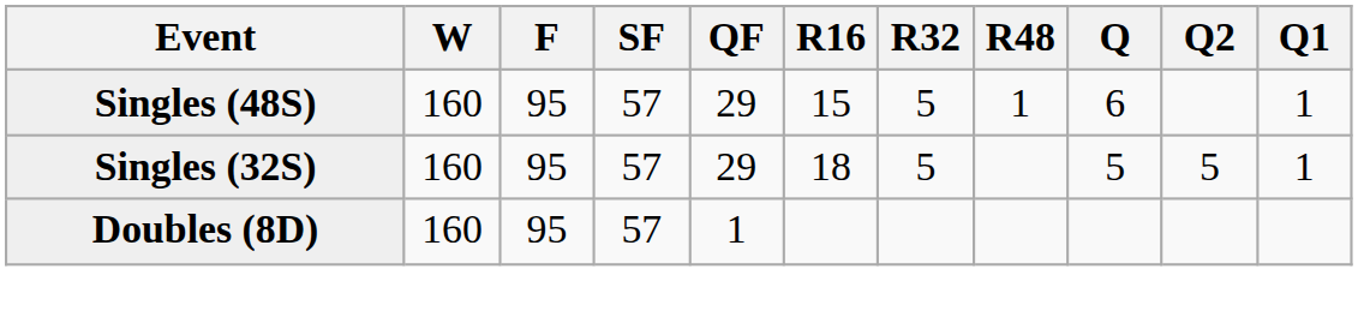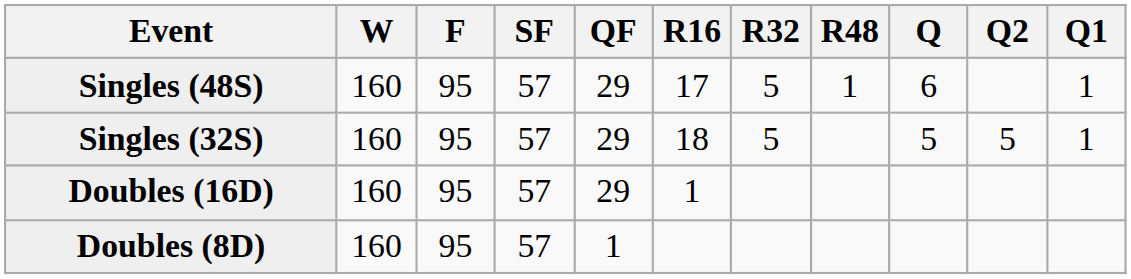 <table class="wikitable" style=text-align:center;>
 <tr>
 <th width=150>Event</th>
 <th width=30>W</th>
 <th width=30>F</th>
 <th width=30>SF</th>
 <th width=30>QF</th>
 <th width=30>R16</th>
 <th width=30>R32</th>
 <th width=30>R48</th>
 <th width=30>Q</th>
 <th width=30>Q2</th>
 <th width=30>Q1</th>
 </tr>
 <tr>
 <td style="background:#efefef"><strong>Singles (48S)</strong></td>
 <td align=center>160</td>
 <td>95</td>
 <td>57</td>
 <td>29</td>
-<td>15</td>
+<td>17</td>
 <td>5</td>
 <td>1</td>
 <td>6</td>
 <td></td>
 <td>1</td>
 </tr>
 <tr>
 <td style="background:#efefef"><strong>Singles (32S)</strong></td>
 <td align=center>160</td>
 <td>95</td>
 <td>57</td>
 <td>29</td>
 <td>18</td>
 <td>5</td>
 <td></td>
 <td>5</td>
 <td>5</td>
 <td>1</td>
 </tr>
 <tr>
+<td style="background:#efefef"><strong>Doubles (16D)</strong></td>
+<td align=center>160</td>
+<td>95</td>
+<td>57</td>
+<td>29</td>
+<td>1</td>
+<td></td>
+<td></td>
+<td></td>
+<td></td>
+<td></td>
+</tr>
+<tr>
 <td style="background:#efefef"><strong>Doubles (8D)</strong></td>
 <td align=center>160</td>
 <td>95</td>
 <td>57</td>
 <td>1</td>
 <td></td>
 <td></td>
 <td></td>
 <td></td>
 <td></td>
 <td></td>
 </tr>
 </table>
